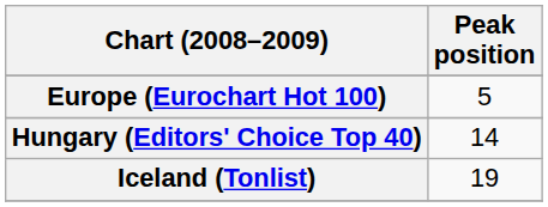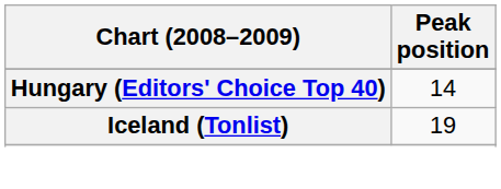 <table class="wikitable sortable plainrowheaders" style="text-align:center">
 <tr>
 <th>Chart (2008–2009)</th>
 <th>Peak<br>position</th>
 </tr>
 <tr>
-</tr>
-<tr>
-<th scope="row">Europe (<a href='#'>Eurochart Hot 100</a>)</th>
-<td>5</td>
 </tr>
 <tr>
 </tr>
 <tr>
 <th scope="row">Hungary (<a href='#'>Editors' Choice Top 40</a>)</th>
 <td>14</td>
 </tr>
 <tr>
 <th scope="row">Iceland (<a href='#'>Tonlist</a>)</th>
 <td>19</td>
 </tr>
 <tr>
 </tr>
 <tr>
 </tr>
 </table>
